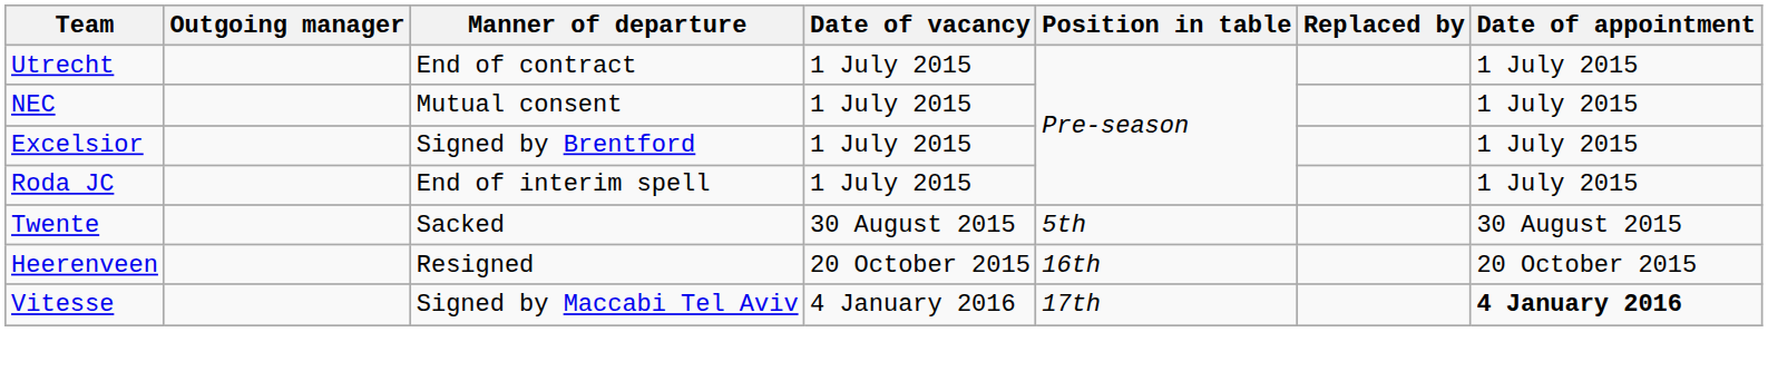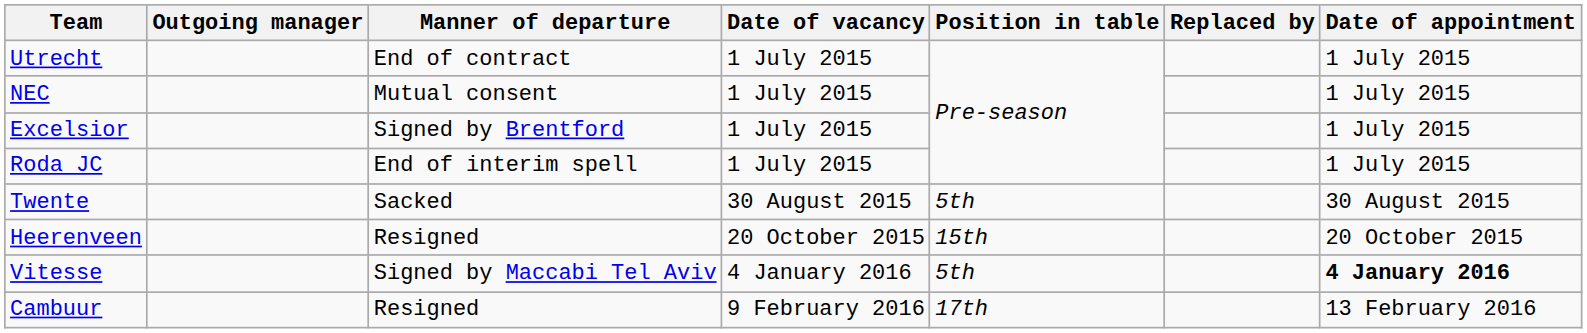 <table class="wikitable sortable">
 <tr>
 <th>Team</th>
 <th>Outgoing manager</th>
 <th>Manner of departure</th>
 <th>Date of vacancy</th>
 <th>Position in table</th>
 <th>Replaced by</th>
 <th>Date of appointment</th>
 </tr>
 <tr>
 <td><a href='#'>Utrecht</a></td>
 <td> </td>
 <td>End of contract</td>
 <td>1 July 2015</td>
 <td rowspan="4"><em>Pre-season</em></td>
 <td> </td>
 <td>1 July 2015</td>
 </tr>
 <tr>
 <td><a href='#'>NEC</a></td>
 <td> </td>
 <td>Mutual consent</td>
 <td>1 July 2015</td>
 <td> </td>
 <td>1 July 2015</td>
 </tr>
 <tr>
 <td><a href='#'>Excelsior</a></td>
 <td> </td>
 <td>Signed by <a href='#'>Brentford</a></td>
 <td>1 July 2015</td>
 <td> </td>
 <td>1 July 2015</td>
 </tr>
 <tr>
 <td><a href='#'>Roda JC</a></td>
 <td> </td>
 <td>End of interim spell</td>
 <td>1 July 2015</td>
 <td> </td>
 <td>1 July 2015</td>
 </tr>
 <tr>
 <td><a href='#'>Twente</a></td>
 <td> </td>
 <td>Sacked</td>
 <td>30 August 2015</td>
 <td><em>5th</em></td>
 <td> </td>
 <td>30 August 2015</td>
 </tr>
 <tr>
 <td><a href='#'>Heerenveen</a></td>
 <td> </td>
 <td>Resigned</td>
 <td>20 October 2015</td>
-<td><em>16th</em></td>
+<td><em>15th</em></td>
 <td> </td>
 <td>20 October 2015</td>
 </tr>
 <tr>
 <td><a href='#'>Vitesse</a></td>
 <td> </td>
 <td>Signed by <a href='#'>Maccabi Tel Aviv</a></td>
 <td>4 January 2016</td>
-<td><em>17th</em></td>
+<td><em>5th</em></td>
 <td> </td>
 <td><strong>4 January 2016</strong></td>
 </tr>
+<tr>
+<td><a href='#'>Cambuur</a></td>
+<td> </td>
+<td>Resigned</td>
+<td>9 February 2016</td>
+<td><em>17th</em></td>
+<td> </td>
+<td>13 February 2016</td>
+</tr>
 </table>
